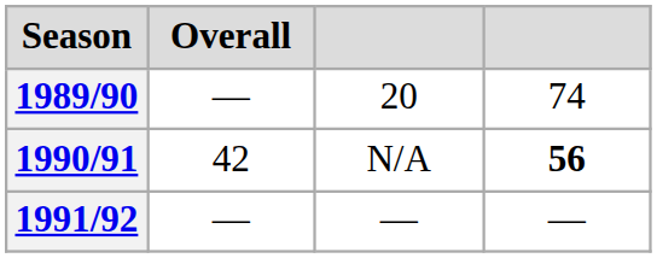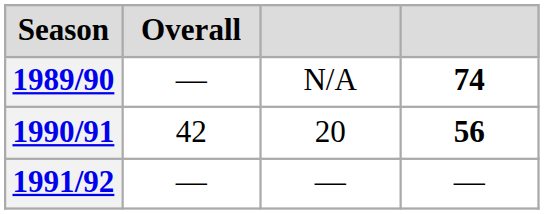 <table class="wikitable plainrowheaders" style="background:#fff; font-size:86%; border:gray solid 1px; border-collapse:collapse;">
 <tr style="background:#ccc; text-align:center;">
 <th scope="col" style="background:#dcdcdc; width:45px;">Season</th>
 <th scope="col" style="background:#dcdcdc; width:55px;">Overall</th>
 <th scope="col" style="background:#dcdcdc; width:55px;"></th>
 <th scope="col" style="background:#dcdcdc; width:55px;"></th>
 </tr>
 <tr>
 <th scope=row align=center><a href='#'>1989/90</a></th>
 <td align=center>—</td>
-<td align=center>20</td>
-<td align=center>74</td>
+<td align=center>N/A</td>
+<td align=center><strong>74</strong></td>
 </tr>
 <tr>
 <th scope=row align=center><a href='#'>1990/91</a></th>
 <td align=center>42</td>
-<td align=center>N/A</td>
+<td align=center>20</td>
 <td align=center><strong>56</strong></td>
 </tr>
 <tr>
 <th scope=row align=center><a href='#'>1991/92</a></th>
 <td align=center>—</td>
 <td align=center>—</td>
 <td align=center>—</td>
 </tr>
 </table>
